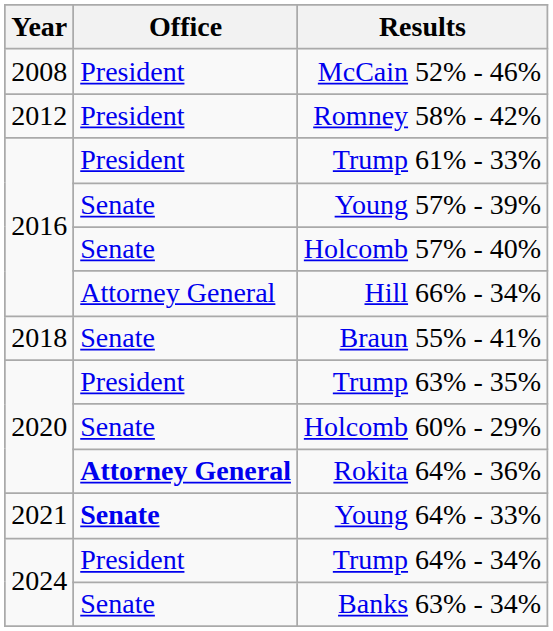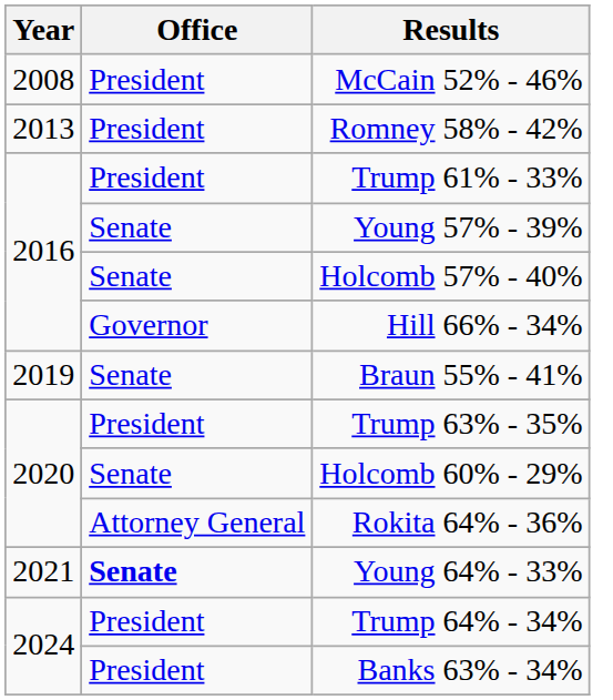 <table class=wikitable>
 <tr>
 <th>Year</th>
 <th>Office</th>
 <th>Results</th>
 </tr>
 <tr>
 <td>2008</td>
 <td><a href='#'>President</a></td>
 <td align="right" ><a href='#'>McCain</a> 52% - 46%</td>
 </tr>
 <tr>
-<td>2012</td>
+<td>2013</td>
 <td><a href='#'>President</a></td>
 <td align="right" ><a href='#'>Romney</a> 58% - 42%</td>
 </tr>
 <tr>
 <td rowspan=4>2016</td>
 <td><a href='#'>President</a></td>
 <td align="right" ><a href='#'>Trump</a> 61% - 33%</td>
 </tr>
 <tr>
 <td><a href='#'>Senate</a></td>
 <td align="right" ><a href='#'>Young</a> 57% - 39%</td>
 </tr>
 <tr>
 <td><a href='#'>Senate</a></td>
 <td align="right" ><a href='#'>Holcomb</a> 57% - 40%</td>
 </tr>
 <tr>
-<td><a href='#'>Attorney General</a></td>
+<td><a href='#'>Governor</a></td>
 <td align="right" ><a href='#'>Hill</a> 66% - 34%</td>
 </tr>
 <tr>
-<td>2018</td>
+<td>2019</td>
 <td><a href='#'>Senate</a></td>
 <td align="right" ><a href='#'>Braun</a> 55% - 41%</td>
 </tr>
 <tr>
 <td rowspan=3>2020</td>
 <td><a href='#'>President</a></td>
 <td align="right" ><a href='#'>Trump</a> 63% - 35%</td>
 </tr>
 <tr>
 <td><a href='#'>Senate</a></td>
 <td align="right" ><a href='#'>Holcomb</a> 60% - 29%</td>
 </tr>
 <tr>
-<td><strong><a href='#'>Attorney General</a></strong></td>
+<td><a href='#'>Attorney General</a></td>
 <td align="right" ><a href='#'>Rokita</a> 64% - 36%</td>
 </tr>
 <tr>
 <td>2021</td>
 <td><strong><a href='#'>Senate</a></strong></td>
 <td align="right" ><a href='#'>Young</a> 64% - 33%</td>
 </tr>
 <tr>
 <td rowspan=2>2024</td>
 <td><a href='#'>President</a></td>
 <td align="right" ><a href='#'>Trump</a> 64% - 34%</td>
 </tr>
 <tr>
-<td><a href='#'>Senate</a></td>
+<td><a href='#'>President</a></td>
 <td align="right" ><a href='#'>Banks</a> 63% - 34%</td>
 </tr>
 </table>
